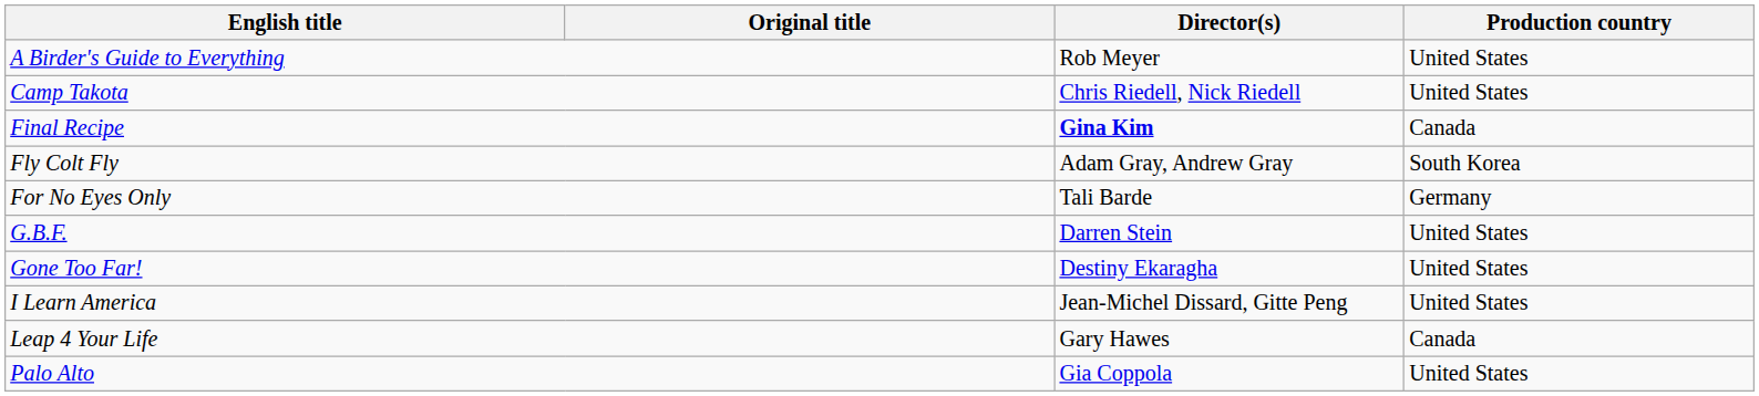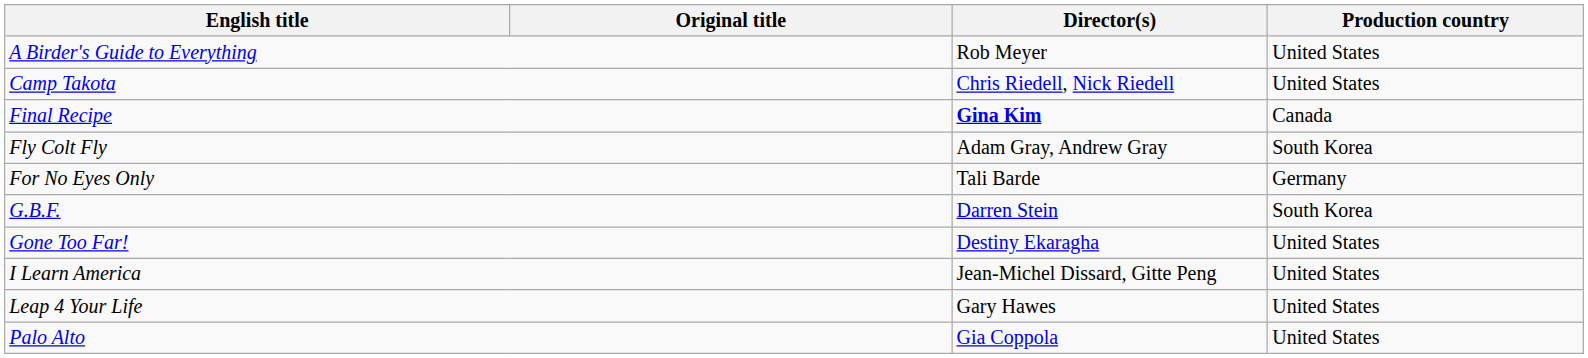 <table class="wikitable" width=100%>
 <tr>
 <th scope="col" width="32%">English title</th>
 <th scope="col" width="28%">Original title</th>
 <th scope="col" width="20%">Director(s)</th>
 <th scope="col" width="20%">Production country</th>
 </tr>
 <tr>
 <td colspan=2><em><a href='#'>A Birder's Guide to Everything</a></em></td>
 <td>Rob Meyer</td>
 <td>United States</td>
 </tr>
 <tr>
 <td colspan=2><em><a href='#'>Camp Takota</a></em></td>
 <td><a href='#'>Chris Riedell</a>, <a href='#'>Nick Riedell</a></td>
 <td>United States</td>
 </tr>
 <tr>
 <td colspan=2><em><a href='#'>Final Recipe</a></em></td>
 <td><strong><a href='#'>Gina Kim</a></strong></td>
 <td>Canada</td>
 </tr>
 <tr>
 <td colspan=2><em>Fly Colt Fly</em></td>
 <td>Adam Gray, Andrew Gray</td>
 <td>South Korea</td>
 </tr>
 <tr>
 <td colspan=2><em>For No Eyes Only</em></td>
 <td>Tali Barde</td>
 <td>Germany</td>
 </tr>
 <tr>
 <td colspan=2><em><a href='#'>G.B.F.</a></em></td>
 <td><a href='#'>Darren Stein</a></td>
-<td>United States</td>
+<td>South Korea</td>
 </tr>
 <tr>
 <td colspan=2><em><a href='#'>Gone Too Far!</a></em></td>
 <td><a href='#'>Destiny Ekaragha</a></td>
 <td>United States</td>
 </tr>
 <tr>
 <td colspan=2><em>I Learn America</em></td>
 <td>Jean-Michel Dissard, Gitte Peng</td>
 <td>United States</td>
 </tr>
 <tr>
 <td colspan=2><em>Leap 4 Your Life</em></td>
 <td>Gary Hawes</td>
-<td>Canada</td>
+<td>United States</td>
 </tr>
 <tr>
 <td colspan=2><em><a href='#'>Palo Alto</a></em></td>
 <td><a href='#'>Gia Coppola</a></td>
 <td>United States</td>
 </tr>
 </table>
